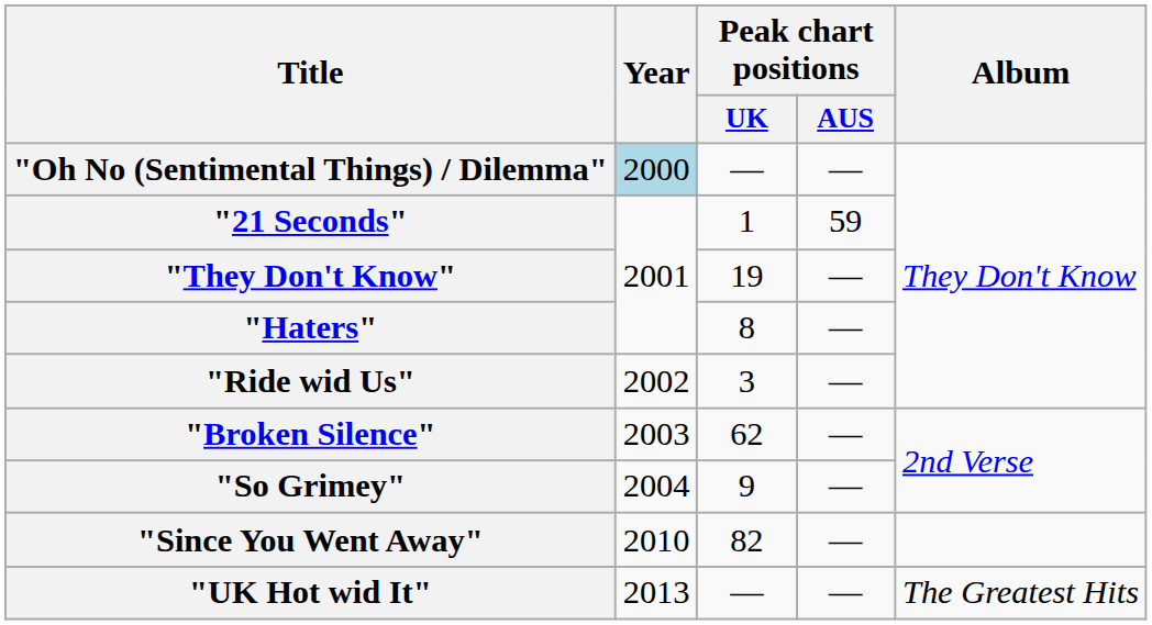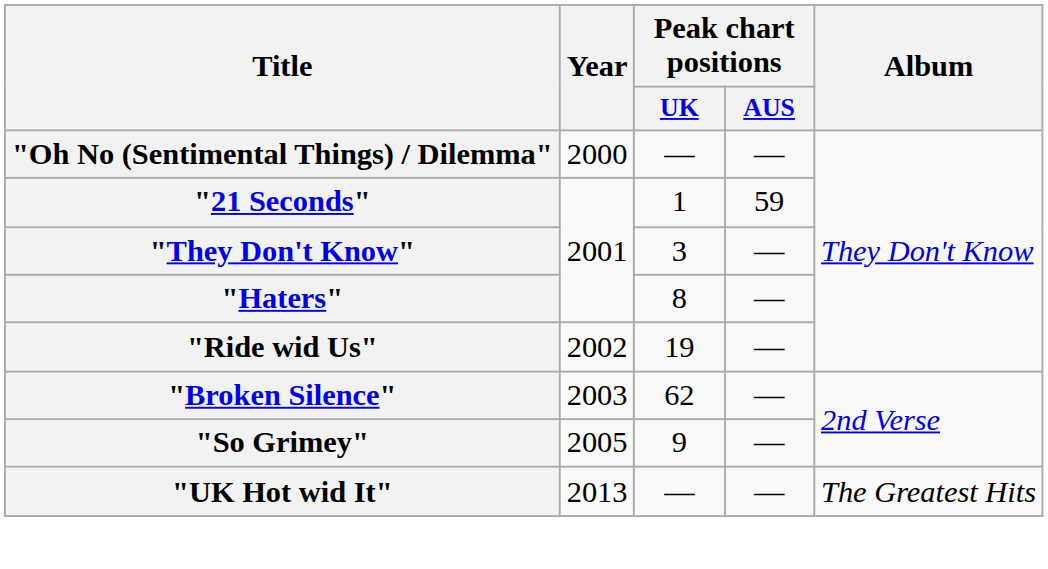 <table class="wikitable plainrowheaders" style="text-align:center">
 <tr>
 <th scope="col" rowspan="2">Title</th>
 <th scope="col" rowspan="2">Year</th>
 <th scope="col" colspan="2">Peak chart positions</th>
 <th scope="col" rowspan="2">Album</th>
 </tr>
 <tr>
 <th scope="col" style="width:3em; font-size:85%"><a href='#'>UK</a><br></th>
 <th scope="col" style="width:3em; font-size:85%"><a href='#'>AUS</a><br></th>
 </tr>
 <tr>
 <th scope="row">"Oh No (Sentimental Things) / Dilemma"</th>
-<td style="background: lightblue;">2000</td>
+<td>2000</td>
 <td>—</td>
 <td>—</td>
 <td style="text-align:left;" rowspan="5"><em><a href='#'>They Don't Know</a></em></td>
 </tr>
 <tr>
 <th scope="row">"<a href='#'>21 Seconds</a>"</th>
 <td rowspan="3">2001</td>
 <td>1</td>
 <td>59</td>
 </tr>
 <tr>
 <th scope="row">"<a href='#'>They Don't Know</a>"</th>
-<td>19</td>
+<td>3</td>
 <td>—</td>
 </tr>
 <tr>
 <th scope="row">"<a href='#'>Haters</a>"</th>
 <td>8</td>
 <td>—</td>
 </tr>
 <tr>
 <th scope="row">"Ride wid Us"</th>
 <td>2002</td>
-<td>3</td>
+<td>19</td>
 <td>—</td>
 </tr>
 <tr>
 <th scope="row">"<a href='#'>Broken Silence</a>"</th>
 <td>2003</td>
 <td>62</td>
 <td>—</td>
 <td style="text-align:left;" rowspan="2"><em><a href='#'>2nd Verse</a></em></td>
 </tr>
 <tr>
 <th scope="row">"So Grimey"</th>
-<td>2004</td>
+<td>2005</td>
 <td>9</td>
 <td>—</td>
-</tr>
-<tr>
-<th scope="row">"Since You Went Away"</th>
-<td>2010</td>
-<td>82</td>
-<td>—</td>
-<td></td>
 </tr>
 <tr>
 <th scope="row">"UK Hot wid It"</th>
 <td>2013</td>
 <td>—</td>
 <td>—</td>
 <td style="text-align:left;" rowspan="2"><em>The Greatest Hits</em></td>
 </tr>
 </table>
